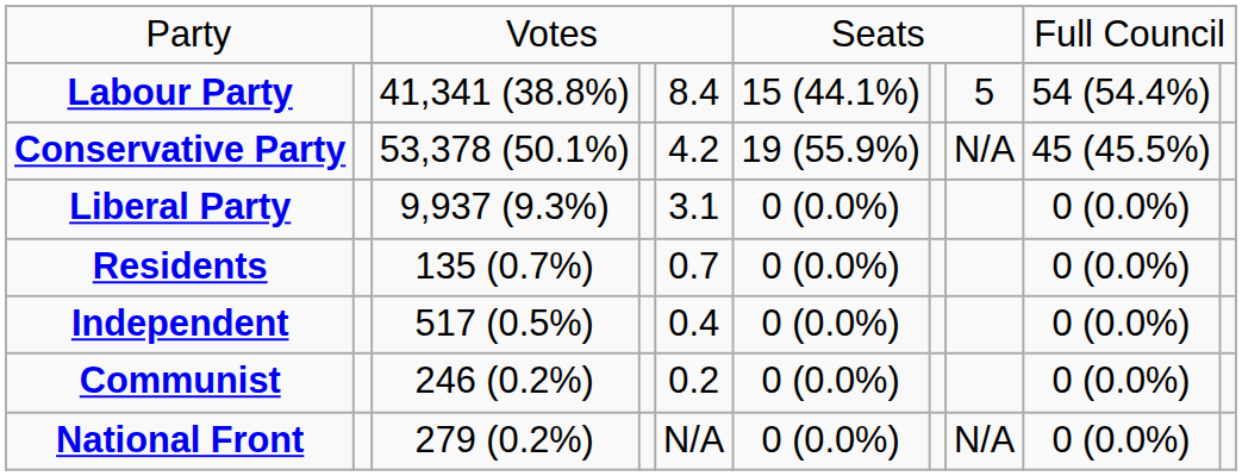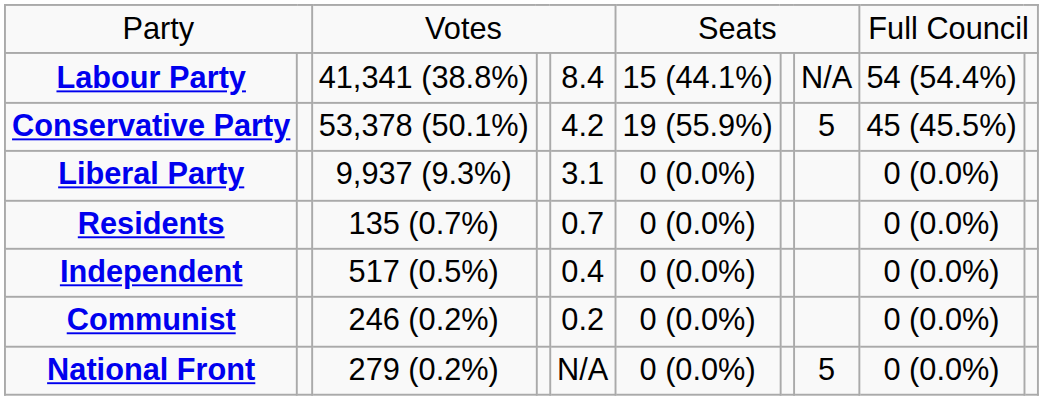 <table class=wikitable style="text-align:center;">
 <tr>
 <td colspan=2>Party</td>
 <td colspan=3>Votes</td>
 <td colspan=3>Seats</td>
 <td colspan=3>Full Council</td>
 </tr>
 <tr>
 <td><strong><a href='#'>Labour Party</a></strong></td>
 <td></td>
 <td>41,341 (38.8%)</td>
 <td></td>
 <td> 8.4</td>
 <td>15 (44.1%)</td>
 <td></td>
-<td> 5</td>
+<td>N/A</td>
 <td>54 (54.4%)</td>
 <td></td>
 </tr>
 <tr>
 <td><strong><a href='#'>Conservative Party</a></strong></td>
 <td></td>
 <td>53,378 (50.1%)</td>
 <td></td>
 <td> 4.2</td>
 <td>19 (55.9%)</td>
 <td></td>
-<td>N/A</td>
+<td> 5</td>
 <td>45 (45.5%)</td>
 <td></td>
 </tr>
 <tr>
 <td><strong><a href='#'>Liberal Party</a></strong></td>
 <td></td>
 <td>9,937 (9.3%)</td>
 <td></td>
 <td> 3.1</td>
 <td>0 (0.0%)</td>
 <td></td>
 <td></td>
 <td>0 (0.0%)</td>
 <td></td>
 </tr>
 <tr>
 <td><strong><a href='#'>Residents</a></strong></td>
 <td></td>
 <td>135 (0.7%)</td>
 <td></td>
 <td> 0.7</td>
 <td>0 (0.0%)</td>
 <td></td>
 <td></td>
 <td>0 (0.0%)</td>
 <td></td>
 </tr>
 <tr>
 <td><strong><a href='#'>Independent</a></strong></td>
 <td></td>
 <td>517 (0.5%)</td>
 <td></td>
 <td> 0.4</td>
 <td>0 (0.0%)</td>
 <td></td>
 <td></td>
 <td>0 (0.0%)</td>
 <td></td>
 </tr>
 <tr>
 <td><strong><a href='#'>Communist</a></strong></td>
 <td></td>
 <td>246 (0.2%)</td>
 <td></td>
 <td> 0.2</td>
 <td>0 (0.0%)</td>
 <td></td>
 <td></td>
 <td>0 (0.0%)</td>
 <td></td>
 </tr>
 <tr>
 <td><strong><a href='#'>National Front</a></strong></td>
 <td></td>
 <td>279 (0.2%)</td>
 <td></td>
 <td>N/A</td>
 <td>0 (0.0%)</td>
 <td></td>
-<td>N/A</td>
+<td> 5</td>
 <td>0 (0.0%)</td>
 <td></td>
 </tr>
 </table>
